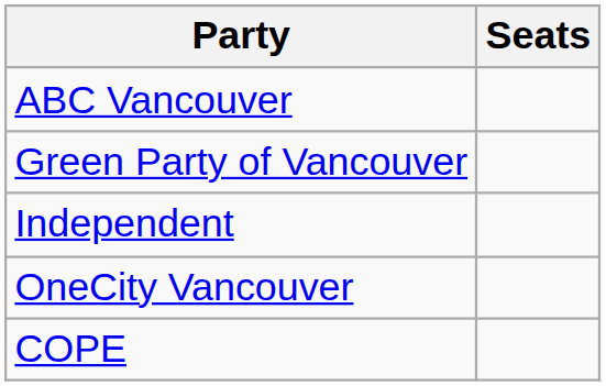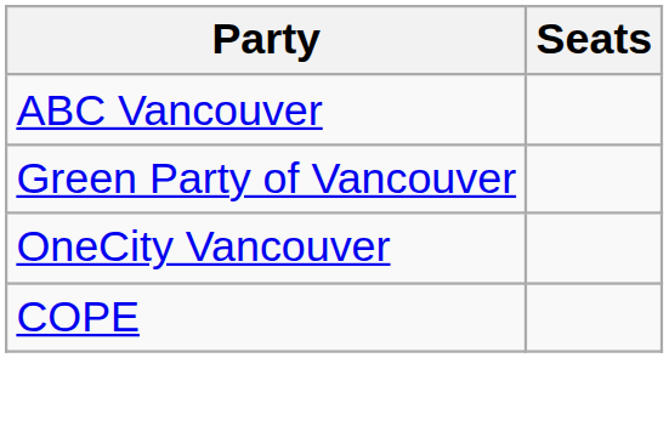 <table class="wikitable">
 <tr>
 <th>Party</th>
 <th>Seats</th>
 </tr>
 <tr>
 <td><a href='#'>ABC Vancouver</a></td>
 <td></td>
 </tr>
 <tr>
 <td><a href='#'>Green Party of Vancouver</a></td>
 <td></td>
 </tr>
 <tr>
-<td><a href='#'>Independent</a></td>
-<td></td>
-</tr>
-<tr>
 <td><a href='#'>OneCity Vancouver</a></td>
 <td></td>
 </tr>
 <tr>
 <td><a href='#'>COPE</a></td>
 <td></td>
 </tr>
 </table>
